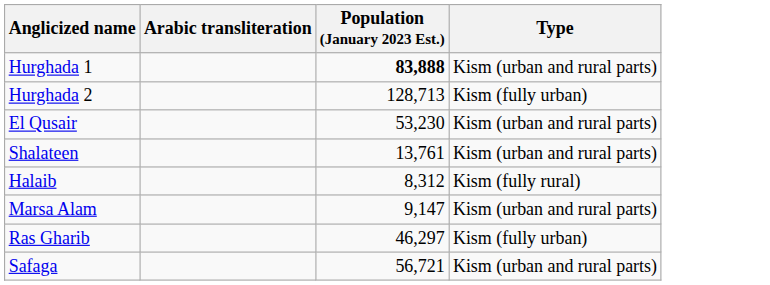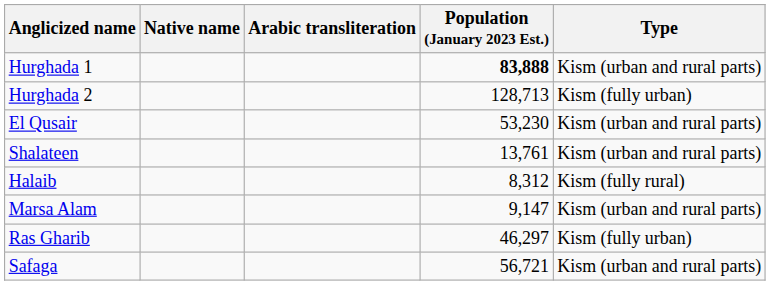 <table class="sortable wikitable plainrowheaders">
 <tr>
 <th>Anglicized name</th>
+<th>Native name</th>
 <th>Arabic transliteration</th>
 <th>Population<br><small>(January 2023 Est.)</small></th>
 <th>Type</th>
 </tr>
 <tr>
 <td><a href='#'>Hurghada</a> 1</td>
+<td style="text-align:right;"></td>
 <td></td>
 <td style="text-align:right;"><strong>83,888</strong></td>
 <td>Kism (urban and rural parts)</td>
 </tr>
 <tr>
 <td><a href='#'>Hurghada</a> 2</td>
+<td style="text-align:right;"></td>
 <td></td>
 <td style="text-align:right;">128,713</td>
 <td>Kism (fully urban)</td>
 </tr>
 <tr>
 <td><a href='#'>El Qusair</a></td>
+<td style="text-align:right;"></td>
 <td></td>
 <td style="text-align:right;">53,230</td>
 <td>Kism (urban and rural parts)</td>
 </tr>
 <tr>
 <td><a href='#'>Shalateen</a></td>
+<td style="text-align:right;"></td>
 <td></td>
 <td style="text-align:right;">13,761</td>
 <td>Kism (urban and rural parts)</td>
 </tr>
 <tr>
 <td><a href='#'>Halaib</a></td>
+<td style="text-align:right;"></td>
 <td></td>
 <td style="text-align:right;">8,312</td>
 <td>Kism (fully rural)</td>
 </tr>
 <tr>
 <td><a href='#'>Marsa Alam</a></td>
+<td style="text-align:right;"></td>
 <td></td>
 <td style="text-align:right;">9,147</td>
 <td>Kism (urban and rural parts)</td>
 </tr>
 <tr>
 <td><a href='#'>Ras Gharib</a></td>
+<td style="text-align:right;"></td>
 <td></td>
 <td style="text-align:right;">46,297</td>
 <td>Kism (fully urban)</td>
 </tr>
 <tr>
 <td><a href='#'>Safaga</a></td>
+<td style="text-align:right;"></td>
 <td></td>
 <td style="text-align:right;">56,721</td>
 <td>Kism (urban and rural parts)</td>
 </tr>
 </table>
